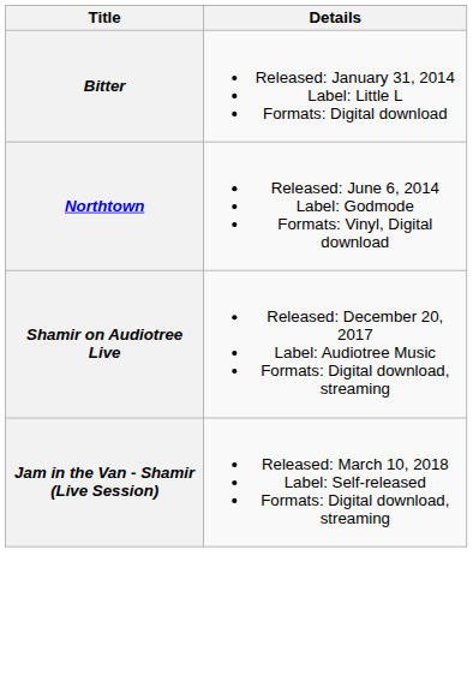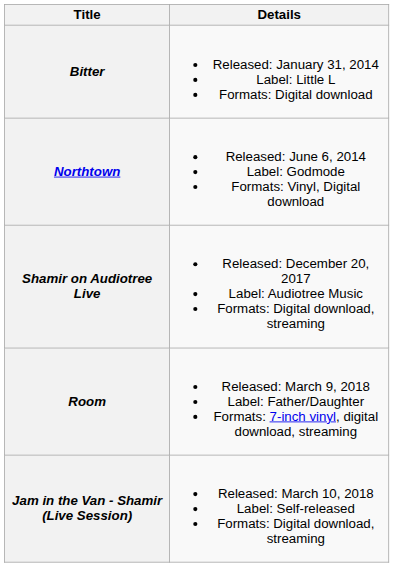 <table class="wikitable plainrowheaders" style="text-align:center;" border="1">
 <tr>
 <th scope="col" rowspan="1" style="width:12em;">Title</th>
 <th scope="col" rowspan="1" style="width:16em;">Details</th>
 </tr>
 <tr>
 <th scope="row"><em>Bitter</em></th>
 <td><br><ul><li>Released: January 31, 2014</li><li>Label: Little L</li><li>Formats: Digital download</li></ul></td>
 </tr>
 <tr>
 <th scope="row"><em><a href='#'>Northtown</a></em></th>
 <td><br><ul><li>Released: June 6, 2014</li><li>Label: Godmode</li><li>Formats: Vinyl, Digital download</li></ul></td>
 </tr>
 <tr>
 <th scope="row"><em>Shamir on Audiotree Live</em></th>
 <td><br><ul><li>Released: December 20, 2017</li><li>Label: Audiotree Music</li><li>Formats: Digital download, streaming</li></ul></td>
 </tr>
 <tr>
+<th scope="row"><em>Room</em></th>
+<td><br><ul><li>Released: March 9, 2018</li><li>Label: Father/Daughter</li><li>Formats: <a href='#'>7-inch vinyl</a>, digital download, streaming</li></ul></td>
+</tr>
+<tr>
 <th scope="row"><em>Jam in the Van - Shamir (Live Session)</em></th>
 <td><br><ul><li>Released: March 10, 2018</li><li>Label: Self-released</li><li>Formats: Digital download, streaming</li></ul></td>
 </tr>
 </table>
